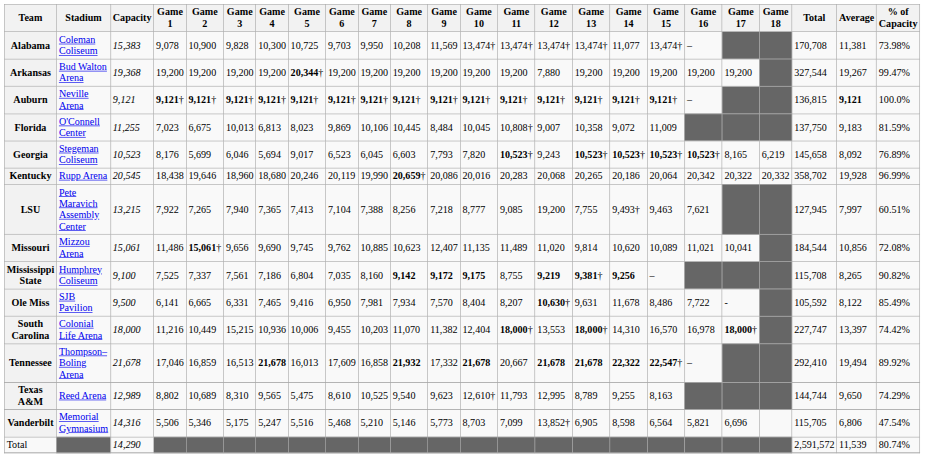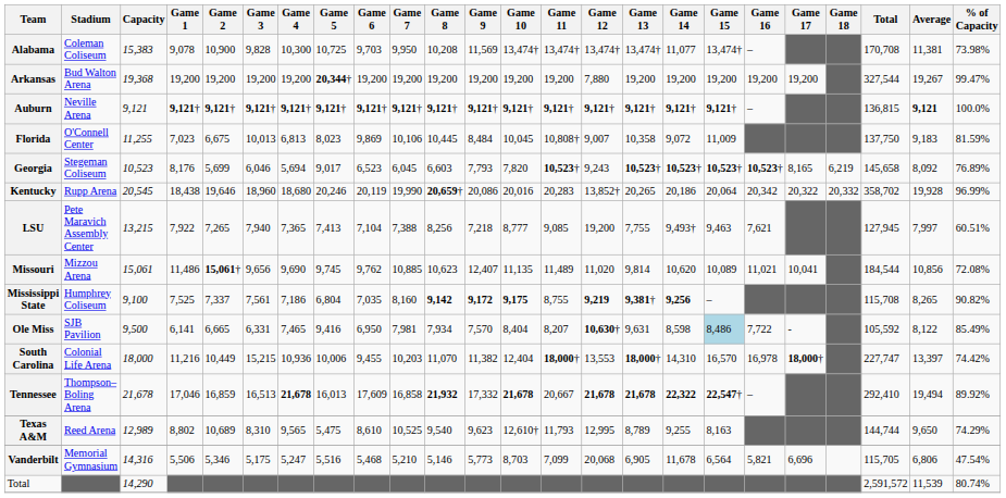 <table class="wikitable">
 <tr>
 <th>Team</th>
 <th>Stadium</th>
 <th>Capacity</th>
 <th>Game 1</th>
 <th>Game 2</th>
 <th>Game 3</th>
 <th>Game 4</th>
 <th>Game 5</th>
 <th>Game 6</th>
 <th>Game 7</th>
 <th>Game 8</th>
 <th>Game 9</th>
 <th>Game 10</th>
 <th>Game 11</th>
 <th>Game 12</th>
 <th>Game 13</th>
 <th>Game 14</th>
 <th>Game 15</th>
 <th>Game 16</th>
 <th>Game 17</th>
 <th>Game 18</th>
 <th>Total</th>
 <th>Average</th>
 <th>% of Capacity</th>
 </tr>
 <tr>
 <th style=>Alabama</th>
 <td><a href='#'>Coleman Coliseum</a></td>
 <td><em>15,383</em></td>
 <td>9,078</td>
 <td>10,900</td>
 <td>9,828</td>
 <td>10,300</td>
 <td>10,725</td>
 <td>9,703</td>
 <td>9,950</td>
 <td>10,208</td>
 <td>11,569</td>
 <td>13,474†</td>
 <td>13,474†</td>
 <td>13,474†</td>
 <td>13,474†</td>
 <td>11,077</td>
 <td>13,474†</td>
 <td>–</td>
 <td style="background:#666666;"></td>
 <td style="background:#666666;"></td>
 <td>170,708</td>
 <td>11,381</td>
 <td>73.98%</td>
 </tr>
 <tr>
 <th style=>Arkansas</th>
 <td><a href='#'>Bud Walton Arena</a></td>
 <td><em>19,368</em></td>
 <td>19,200</td>
 <td>19,200</td>
 <td>19,200</td>
 <td>19,200</td>
 <td><strong>20,344</strong>†</td>
 <td>19,200</td>
 <td>19,200</td>
 <td>19,200</td>
 <td>19,200</td>
 <td>19,200</td>
 <td>19,200</td>
 <td>7,880</td>
 <td>19,200</td>
 <td>19,200</td>
 <td>19,200</td>
 <td>19,200</td>
 <td>19,200</td>
 <td style="background:#666666;"></td>
 <td>327,544</td>
 <td>19,267</td>
 <td>99.47%</td>
 </tr>
 <tr>
 <th style=>Auburn</th>
 <td><a href='#'>Neville Arena</a></td>
 <td><em>9,121</em></td>
 <td><strong>9,121</strong>†</td>
 <td><strong>9,121</strong>†</td>
 <td><strong>9,121</strong>†</td>
 <td><strong>9,121</strong>†</td>
 <td><strong>9,121</strong>†</td>
 <td><strong>9,121</strong>†</td>
 <td><strong>9,121</strong>†</td>
 <td><strong>9,121</strong>†</td>
 <td><strong>9,121</strong>†</td>
 <td><strong>9,121</strong>†</td>
 <td><strong>9,121</strong>†</td>
 <td><strong>9,121</strong>†</td>
 <td><strong>9,121</strong>†</td>
 <td><strong>9,121</strong>†</td>
 <td><strong>9,121</strong>†</td>
 <td>–</td>
 <td style="background:#666666;"></td>
 <td style="background:#666666;"></td>
 <td>136,815</td>
 <td><strong>9,121</strong></td>
 <td>100.0%</td>
 </tr>
 <tr>
 <th style=>Florida</th>
 <td><a href='#'>O'Connell Center</a></td>
 <td><em>11,255</em></td>
 <td>7,023</td>
 <td>6,675</td>
 <td>10,013</td>
 <td>6,813</td>
 <td>8,023</td>
 <td>9,869</td>
 <td>10,106</td>
 <td>10,445</td>
 <td>8,484</td>
 <td>10,045</td>
 <td>10,808†</td>
 <td>9,007</td>
 <td>10,358</td>
 <td>9,072</td>
 <td>11,009</td>
 <td style="background:#666666;"></td>
 <td style="background:#666666;"></td>
 <td style="background:#666666;"></td>
 <td>137,750</td>
 <td>9,183</td>
 <td>81.59%</td>
 </tr>
 <tr>
 <th style=>Georgia</th>
 <td><a href='#'>Stegeman Coliseum</a></td>
 <td><em>10,523</em></td>
 <td>8,176</td>
 <td>5,699</td>
 <td>6,046</td>
 <td>5,694</td>
 <td>9,017</td>
 <td>6,523</td>
 <td>6,045</td>
 <td>6,603</td>
 <td>7,793</td>
 <td>7,820</td>
 <td><strong>10,523</strong>†</td>
 <td>9,243</td>
 <td><strong>10,523</strong>†</td>
 <td><strong>10,523</strong>†</td>
 <td><strong>10,523</strong>†</td>
 <td><strong>10,523</strong>†</td>
 <td>8,165</td>
 <td>6,219</td>
 <td>145,658</td>
 <td>8,092</td>
 <td>76.89%</td>
 </tr>
 <tr>
 <th style=>Kentucky</th>
 <td><a href='#'>Rupp Arena</a></td>
 <td><em>20,545</em></td>
 <td>18,438</td>
 <td>19,646</td>
 <td>18,960</td>
 <td>18,680</td>
 <td>20,246</td>
 <td>20,119</td>
 <td>19,990</td>
 <td><strong>20,659</strong>†</td>
 <td>20,086</td>
 <td>20,016</td>
 <td>20,283</td>
-<td>20,068</td>
+<td>13,852†</td>
 <td>20,265</td>
 <td>20,186</td>
 <td>20,064</td>
 <td>20,342</td>
 <td>20,322</td>
 <td>20,332</td>
 <td>358,702</td>
 <td>19,928</td>
 <td>96.99%</td>
 </tr>
 <tr>
 <th style=>LSU</th>
 <td><a href='#'>Pete Maravich Assembly Center</a></td>
 <td><em>13,215</em></td>
 <td>7,922</td>
 <td>7,265</td>
 <td>7,940</td>
 <td>7,365</td>
 <td>7,413</td>
 <td>7,104</td>
 <td>7,388</td>
 <td>8,256</td>
 <td>7,218</td>
 <td>8,777</td>
 <td>9,085</td>
 <td>19,200</td>
 <td>7,755</td>
 <td>9,493†</td>
 <td>9,463</td>
 <td>7,621</td>
 <td style="background:#666666;"></td>
 <td style="background:#666666;"></td>
 <td>127,945</td>
 <td>7,997</td>
 <td>60.51%</td>
 </tr>
 <tr>
 <th style=>Missouri</th>
 <td><a href='#'>Mizzou Arena</a></td>
 <td><em>15,061</em></td>
 <td>11,486</td>
 <td><strong>15,061</strong>†</td>
 <td>9,656</td>
 <td>9,690</td>
 <td>9,745</td>
 <td>9,762</td>
 <td>10,885</td>
 <td>10,623</td>
 <td>12,407</td>
 <td>11,135</td>
 <td>11,489</td>
 <td>11,020</td>
 <td>9,814</td>
 <td>10,620</td>
 <td>10,089</td>
 <td>11,021</td>
 <td>10,041</td>
 <td style="background:#666666;"></td>
 <td>184,544</td>
 <td>10,856</td>
 <td>72.08%</td>
 </tr>
 <tr>
 <th style=>Mississippi State</th>
 <td><a href='#'>Humphrey Coliseum</a></td>
 <td><em>9,100</em></td>
 <td>7,525</td>
 <td>7,337</td>
 <td>7,561</td>
 <td>7,186</td>
 <td>6,804</td>
 <td>7,035</td>
 <td>8,160</td>
 <td><strong>9,142</strong></td>
 <td><strong>9,172</strong></td>
 <td><strong>9,175</strong></td>
 <td>8,755</td>
 <td><strong>9,219</strong></td>
 <td><strong>9,381</strong>†</td>
 <td><strong>9,256</strong></td>
 <td>–</td>
 <td style="background:#666666;"></td>
 <td style="background:#666666;"></td>
 <td style="background:#666666;"></td>
 <td>115,708</td>
 <td>8,265</td>
 <td>90.82%</td>
 </tr>
 <tr>
 <th style=>Ole Miss</th>
 <td><a href='#'>SJB Pavilion</a></td>
 <td><em>9,500</em></td>
 <td>6,141</td>
 <td>6,665</td>
 <td>6,331</td>
 <td>7,465</td>
 <td>9,416</td>
 <td>6,950</td>
 <td>7,981</td>
 <td>7,934</td>
 <td>7,570</td>
 <td>8,404</td>
 <td>8,207</td>
 <td><strong>10,630</strong>†</td>
 <td>9,631</td>
-<td>11,678</td>
-<td>8,486</td>
+<td>8,598</td>
+<td style="background: lightblue;">8,486</td>
 <td>7,722</td>
 <td>-</td>
 <td style="background:#666666;"></td>
 <td>105,592</td>
 <td>8,122</td>
 <td>85.49%</td>
 </tr>
 <tr>
 <th style=>South Carolina</th>
 <td><a href='#'>Colonial Life Arena</a></td>
 <td><em>18,000</em></td>
 <td>11,216</td>
 <td>10,449</td>
 <td>15,215</td>
 <td>10,936</td>
 <td>10,006</td>
 <td>9,455</td>
 <td>10,203</td>
 <td>11,070</td>
 <td>11,382</td>
 <td>12,404</td>
 <td><strong>18,000</strong>†</td>
 <td>13,553</td>
 <td><strong>18,000</strong>†</td>
 <td>14,310</td>
 <td>16,570</td>
 <td>16,978</td>
 <td><strong>18,000</strong>†</td>
 <td style="background:#666666;"></td>
 <td>227,747</td>
 <td>13,397</td>
 <td>74.42%</td>
 </tr>
 <tr>
 <th style=>Tennessee</th>
 <td><a href='#'>Thompson–Boling Arena</a></td>
 <td><em>21,678</em></td>
 <td>17,046</td>
 <td>16,859</td>
 <td>16,513</td>
 <td><strong>21,678</strong></td>
 <td>16,013</td>
 <td>17,609</td>
 <td>16,858</td>
 <td><strong>21,932</strong></td>
 <td>17,332</td>
 <td><strong>21,678</strong></td>
 <td>20,667</td>
 <td><strong>21,678</strong></td>
 <td><strong>21,678</strong></td>
 <td><strong>22,322</strong></td>
 <td><strong>22,547</strong>†</td>
 <td>–</td>
 <td style="background:#666666;"></td>
 <td style="background:#666666;"></td>
 <td>292,410</td>
 <td>19,494</td>
 <td>89.92%</td>
 </tr>
 <tr>
 </tr>
 <tr>
 <th style=>Texas A&M</th>
 <td><a href='#'>Reed Arena</a></td>
 <td><em>12,989</em></td>
 <td>8,802</td>
 <td>10,689</td>
 <td>8,310</td>
 <td>9,565</td>
 <td>5,475</td>
 <td>8,610</td>
 <td>10,525</td>
 <td>9,540</td>
 <td>9,623</td>
 <td>12,610†</td>
 <td>11,793</td>
 <td>12,995</td>
 <td>8,789</td>
 <td>9,255</td>
 <td>8,163</td>
 <td style="background:#666666;"></td>
 <td style="background:#666666;"></td>
 <td style="background:#666666;"></td>
 <td>144,744</td>
 <td>9,650</td>
 <td>74.29%</td>
 </tr>
 <tr>
 </tr>
 <tr>
 <th style=>Vanderbilt</th>
 <td><a href='#'>Memorial Gymnasium</a></td>
 <td><em>14,316</em></td>
 <td>5,506</td>
 <td>5,346</td>
 <td>5,175</td>
 <td>5,247</td>
 <td>5,516</td>
 <td>5,468</td>
 <td>5,210</td>
 <td>5,146</td>
 <td>5,773</td>
 <td>8,703</td>
 <td>7,099</td>
-<td>13,852†</td>
+<td>20,068</td>
 <td>6,905</td>
-<td>8,598</td>
+<td>11,678</td>
 <td>6,564</td>
 <td>5,821</td>
 <td>6,696</td>
 <td></td>
 <td>115,705</td>
 <td>6,806</td>
 <td>47.54%</td>
 </tr>
 <tr>
 <td>Total</td>
 <td style="background:#666666;"></td>
 <td><em>14,290</em></td>
 <td style="background:#666666;"></td>
 <td style="background:#666666;"></td>
 <td style="background:#666666;"></td>
 <td style="background:#666666;"></td>
 <td style="background:#666666;"></td>
 <td style="background:#666666;"></td>
 <td style="background:#666666;"></td>
 <td style="background:#666666;"></td>
 <td style="background:#666666;"></td>
 <td style="background:#666666;"></td>
 <td style="background:#666666;"></td>
 <td style="background:#666666;"></td>
 <td style="background:#666666;"></td>
 <td style="background:#666666;"></td>
 <td style="background:#666666;"></td>
 <td style="background:#666666;"></td>
 <td style="background:#666666;"></td>
 <td style="background:#666666;"></td>
 <td>2,591,572</td>
 <td>11,539</td>
 <td>80.74%</td>
 </tr>
 <tr>
 </tr>
 </table>
